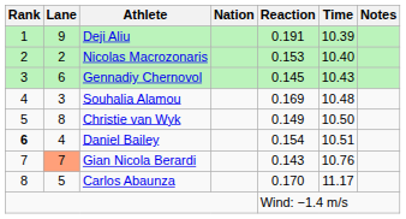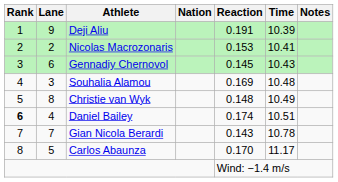 <table class="wikitable sortable" style="text-align:center">
 <tr>
 <th>Rank</th>
 <th>Lane</th>
 <th>Athlete</th>
 <th>Nation</th>
 <th>Reaction</th>
 <th>Time</th>
 <th>Notes</th>
 </tr>
 <tr bgcolor=bbf3bb>
 <td>1</td>
 <td>9</td>
 <td align="left"><a href='#'>Deji Aliu</a></td>
 <td align="left"></td>
 <td align="center">0.191</td>
 <td>10.39</td>
 <td></td>
 </tr>
 <tr bgcolor=bbf3bb>
 <td>2</td>
 <td>2</td>
 <td align="left"><a href='#'>Nicolas Macrozonaris</a></td>
 <td align="left"></td>
 <td align="center">0.153</td>
-<td>10.40</td>
+<td>10.41</td>
 <td></td>
 </tr>
 <tr bgcolor=bbf3bb>
 <td>3</td>
 <td>6</td>
 <td align="left"><a href='#'>Gennadiy Chernovol</a></td>
 <td align="left"></td>
 <td align="center">0.145</td>
 <td>10.43</td>
 <td></td>
 </tr>
 <tr>
 <td>4</td>
 <td>3</td>
 <td align="left"><a href='#'>Souhalia Alamou</a></td>
 <td align="left"></td>
 <td align="center">0.169</td>
 <td>10.48</td>
 <td></td>
 </tr>
 <tr>
 <td>5</td>
 <td>8</td>
 <td align="left"><a href='#'>Christie van Wyk</a></td>
 <td align="left"></td>
-<td align="center">0.149</td>
-<td>10.50</td>
+<td align="center">0.148</td>
+<td>10.49</td>
 <td></td>
 </tr>
 <tr>
 <td><strong>6</strong></td>
 <td>4</td>
 <td align="left"><a href='#'>Daniel Bailey</a></td>
 <td align="left"></td>
-<td align="center">0.154</td>
+<td align="center">0.174</td>
 <td>10.51</td>
 <td></td>
 </tr>
 <tr>
 <td>7</td>
-<td style="background: lightsalmon;">7</td>
+<td>7</td>
 <td align="left"><a href='#'>Gian Nicola Berardi</a></td>
 <td align="left"></td>
 <td align="center">0.143</td>
-<td>10.76</td>
+<td>10.78</td>
 <td></td>
 </tr>
 <tr>
 <td>8</td>
 <td>5</td>
 <td align="left"><a href='#'>Carlos Abaunza</a></td>
 <td align="left"></td>
 <td align="center">0.170</td>
 <td>11.17</td>
 <td></td>
 </tr>
 <tr class="sortbottom">
 <td colspan=4></td>
 <td colspan="3" style="text-align:left;">Wind: −1.4 m/s</td>
 </tr>
 </table>
